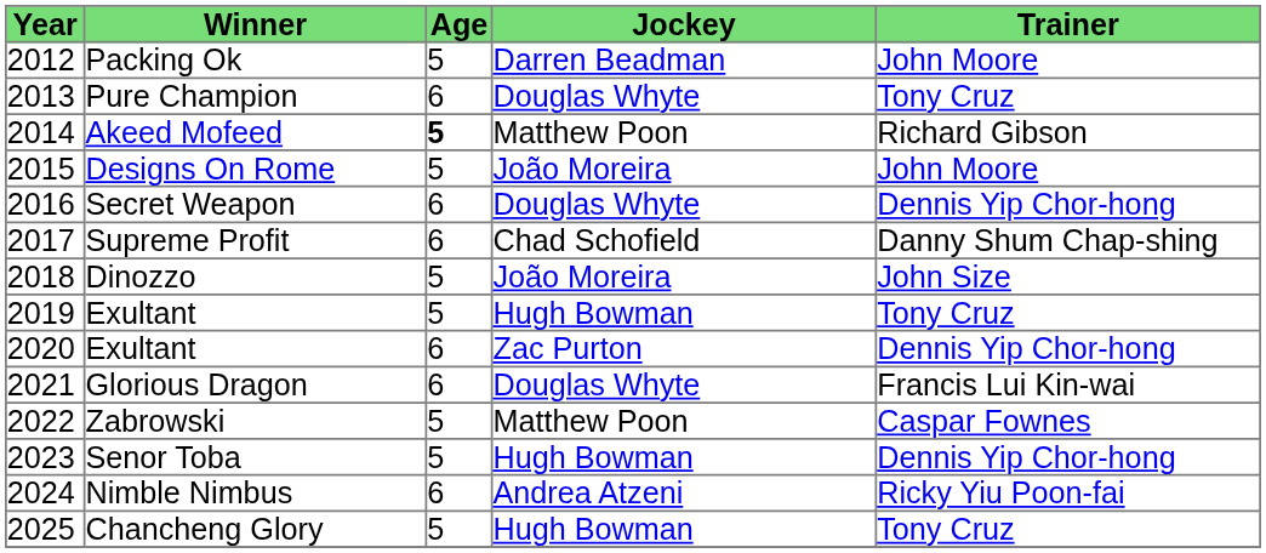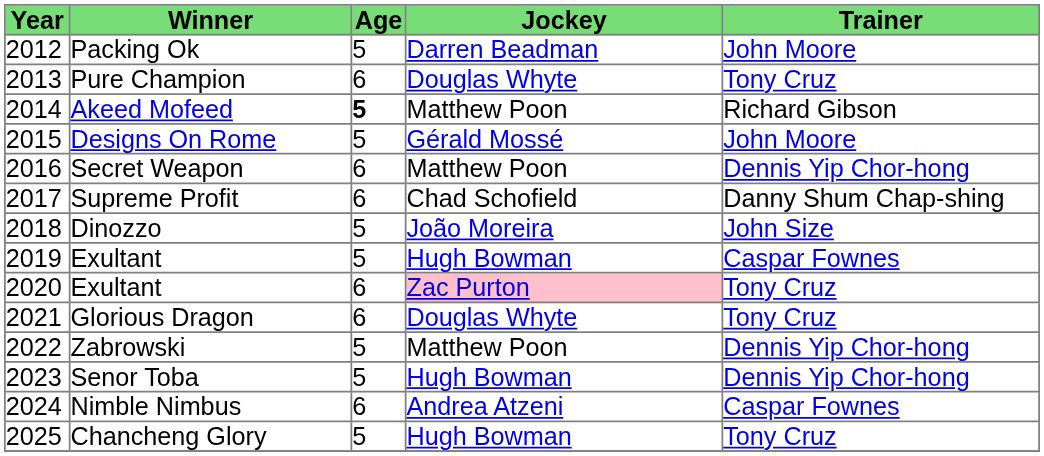 <table class = "sortable" | border="1" cellpadding="0" style="border-collapse: collapse; font-size:90%">
 <tr bgcolor="#77dd77" align="center">
 <td style="width:36px"><strong>Year</strong></td>
 <td style="width:160px"><strong>Winner</strong></td>
 <td style="width:30px"><strong>Age</strong></td>
 <td style="width:180px"><strong>Jockey</strong></td>
 <td style="width:180px"><strong>Trainer</strong></td>
 </tr>
 <tr>
 <td>2012</td>
 <td>Packing Ok</td>
 <td>5</td>
 <td><a href='#'>Darren Beadman</a></td>
 <td><a href='#'>John Moore</a></td>
 </tr>
 <tr>
 <td>2013</td>
 <td>Pure Champion</td>
 <td>6</td>
 <td><a href='#'>Douglas Whyte</a></td>
 <td><a href='#'>Tony Cruz</a></td>
 </tr>
 <tr>
 <td>2014</td>
 <td><a href='#'>Akeed Mofeed</a></td>
 <td><strong>5</strong></td>
 <td>Matthew Poon</td>
 <td>Richard Gibson</td>
 </tr>
 <tr>
 <td>2015</td>
 <td><a href='#'>Designs On Rome</a></td>
 <td>5</td>
-<td><a href='#'>João Moreira</a></td>
+<td><a href='#'>Gérald Mossé</a></td>
 <td><a href='#'>John Moore</a></td>
 </tr>
 <tr>
 <td>2016</td>
 <td>Secret Weapon</td>
 <td>6</td>
-<td><a href='#'>Douglas Whyte</a></td>
+<td>Matthew Poon</td>
 <td><a href='#'>Dennis Yip Chor-hong</a></td>
 </tr>
 <tr>
 <td>2017</td>
 <td>Supreme Profit</td>
 <td>6</td>
 <td>Chad Schofield</td>
 <td>Danny Shum Chap-shing</td>
 </tr>
 <tr>
 <td>2018</td>
 <td>Dinozzo</td>
 <td>5</td>
 <td><a href='#'>João Moreira</a></td>
 <td><a href='#'>John Size</a></td>
 </tr>
 <tr>
 <td>2019</td>
 <td>Exultant</td>
 <td>5</td>
 <td><a href='#'>Hugh Bowman</a></td>
-<td><a href='#'>Tony Cruz</a></td>
+<td><a href='#'>Caspar Fownes</a></td>
 </tr>
 <tr>
 <td>2020</td>
 <td>Exultant</td>
 <td>6</td>
-<td><a href='#'>Zac Purton</a></td>
-<td><a href='#'>Dennis Yip Chor-hong</a></td>
+<td style="background: pink;"><a href='#'>Zac Purton</a></td>
+<td><a href='#'>Tony Cruz</a></td>
 </tr>
 <tr>
 <td>2021</td>
 <td>Glorious Dragon</td>
 <td>6</td>
 <td><a href='#'>Douglas Whyte</a></td>
-<td>Francis Lui Kin-wai</td>
+<td><a href='#'>Tony Cruz</a></td>
 </tr>
 <tr>
 <td>2022</td>
 <td>Zabrowski</td>
 <td>5</td>
 <td>Matthew Poon</td>
-<td><a href='#'>Caspar Fownes</a></td>
+<td><a href='#'>Dennis Yip Chor-hong</a></td>
 </tr>
 <tr>
 <td>2023</td>
 <td>Senor Toba</td>
 <td>5</td>
 <td><a href='#'>Hugh Bowman</a></td>
 <td><a href='#'>Dennis Yip Chor-hong</a></td>
 </tr>
 <tr>
 <td>2024</td>
 <td>Nimble Nimbus</td>
 <td>6</td>
 <td><a href='#'>Andrea Atzeni</a></td>
-<td><a href='#'>Ricky Yiu Poon-fai</a></td>
+<td><a href='#'>Caspar Fownes</a></td>
 </tr>
 <tr>
 <td>2025</td>
 <td>Chancheng Glory</td>
 <td>5</td>
 <td><a href='#'>Hugh Bowman</a></td>
 <td><a href='#'>Tony Cruz</a></td>
 </tr>
 <tr>
 </tr>
 </table>
